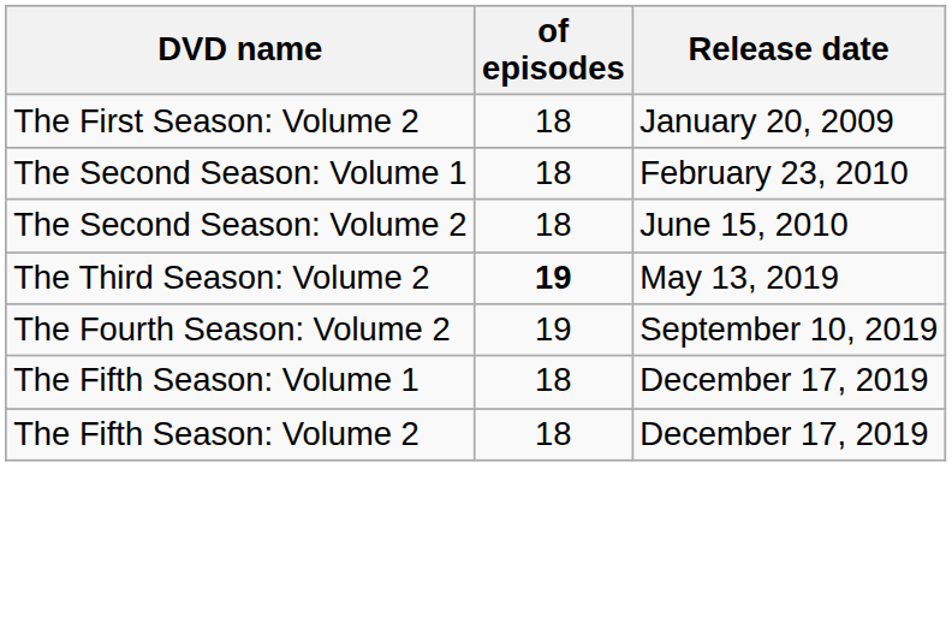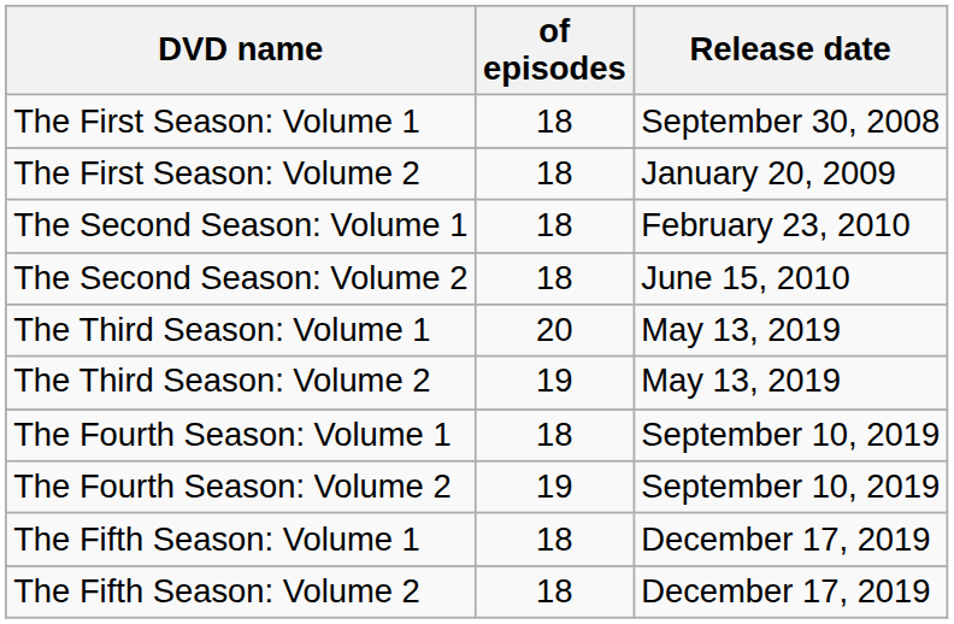 <table class="wikitable">
 <tr>
 <th>DVD name</th>
 <th> of<br>episodes</th>
 <th>Release date</th>
+</tr>
+<tr>
+<td>The First Season: Volume 1</td>
+<td style="text-align:center;">18</td>
+<td>September 30, 2008</td>
 </tr>
 <tr>
 <td>The First Season: Volume 2</td>
 <td style="text-align:center;">18</td>
 <td>January 20, 2009</td>
 </tr>
 <tr>
 <td>The Second Season: Volume 1</td>
 <td style="text-align:center;">18</td>
 <td>February 23, 2010</td>
 </tr>
 <tr>
 <td>The Second Season: Volume 2</td>
 <td style="text-align:center;">18</td>
 <td>June 15, 2010</td>
 </tr>
 <tr>
+<td>The Third Season: Volume 1</td>
+<td style="text-align:center;">20</td>
+<td>May 13, 2019</td>
+</tr>
+<tr>
 <td>The Third Season: Volume 2</td>
-<td style="text-align:center;"><strong>19</strong></td>
+<td style="text-align:center;">19</td>
 <td>May 13, 2019</td>
+</tr>
+<tr>
+<td>The Fourth Season: Volume 1</td>
+<td style="text-align:center;">18</td>
+<td>September 10, 2019</td>
 </tr>
 <tr>
 <td>The Fourth Season: Volume 2</td>
 <td style="text-align:center;">19</td>
 <td>September 10, 2019</td>
 </tr>
 <tr>
 <td>The Fifth Season: Volume 1</td>
 <td style="text-align:center;">18</td>
 <td>December 17, 2019</td>
 </tr>
 <tr>
 <td>The Fifth Season: Volume 2</td>
 <td style="text-align:center;">18</td>
 <td>December 17, 2019</td>
 </tr>
 </table>
